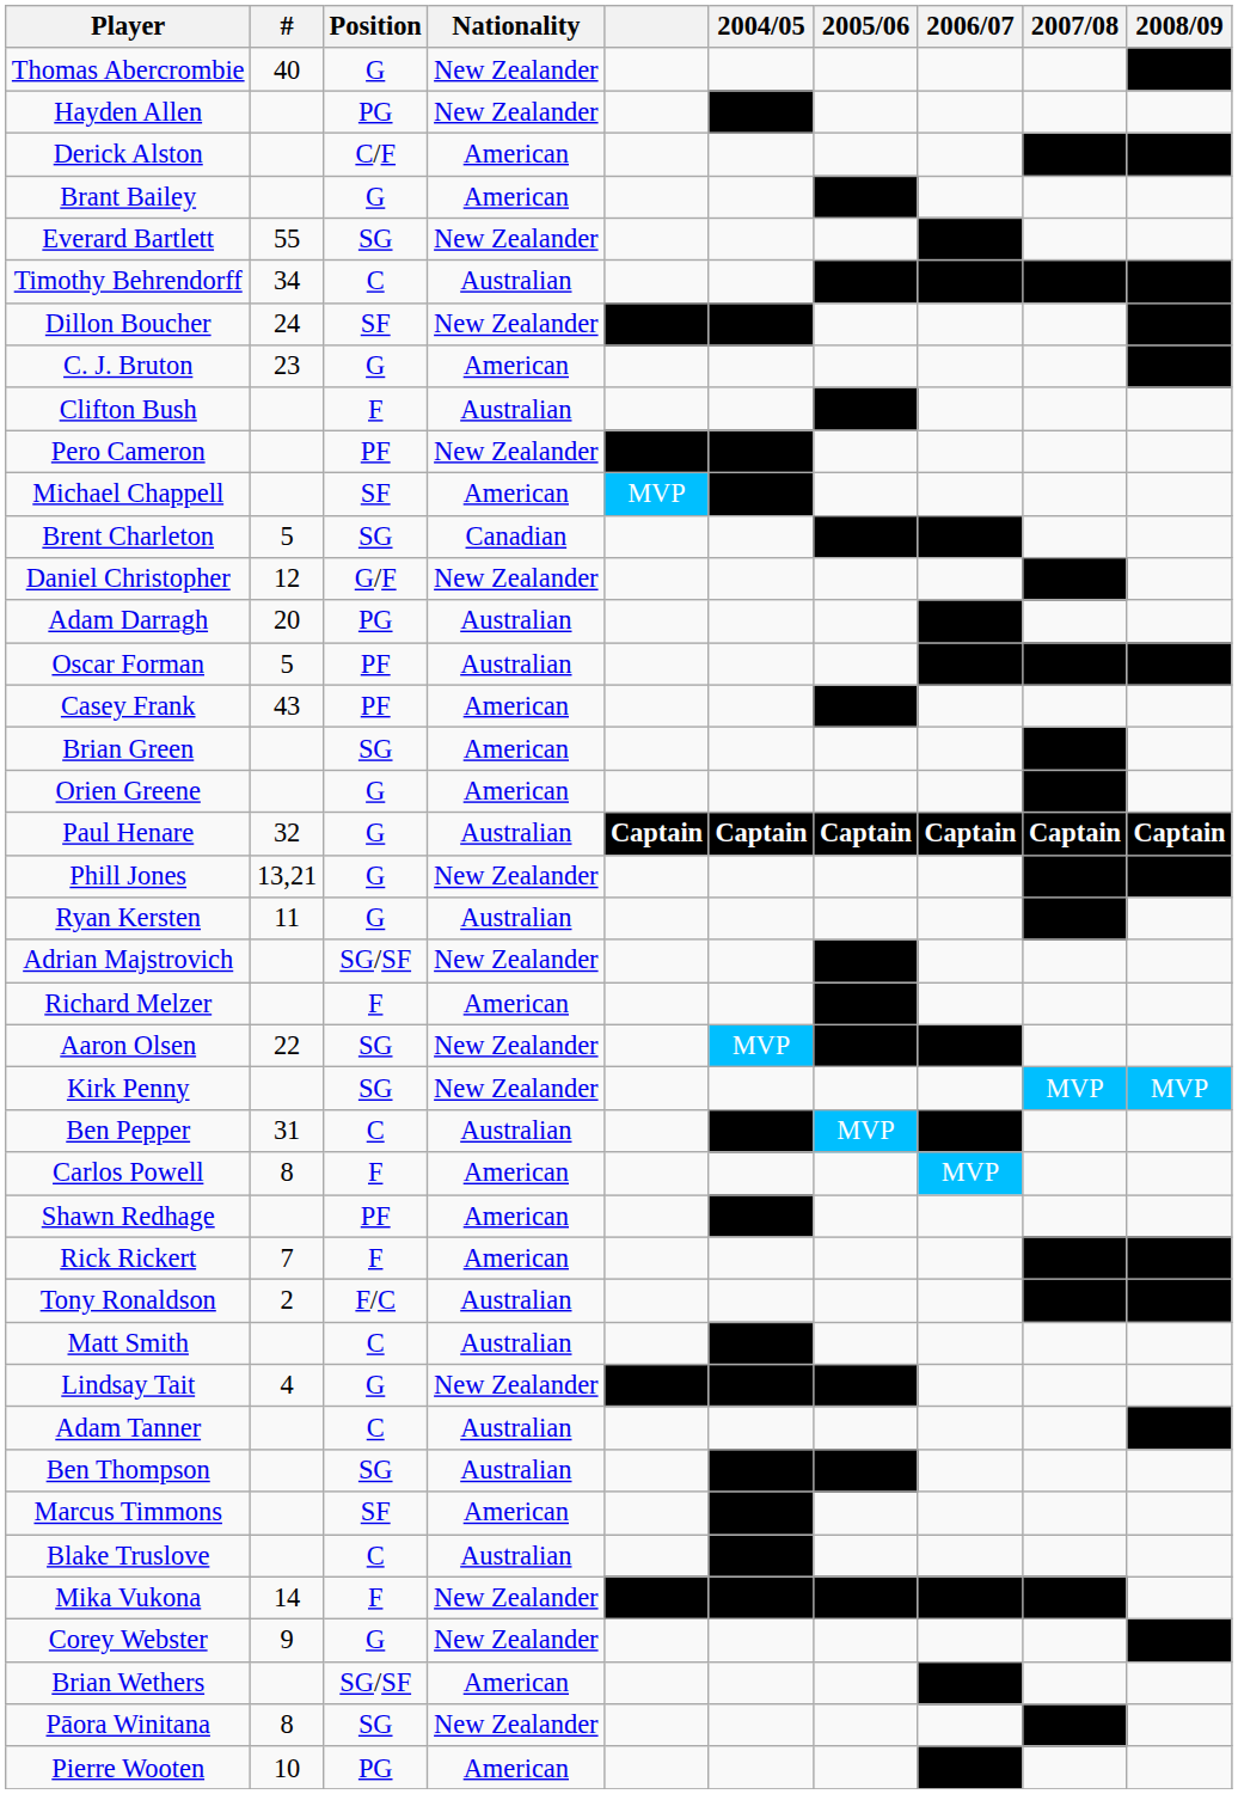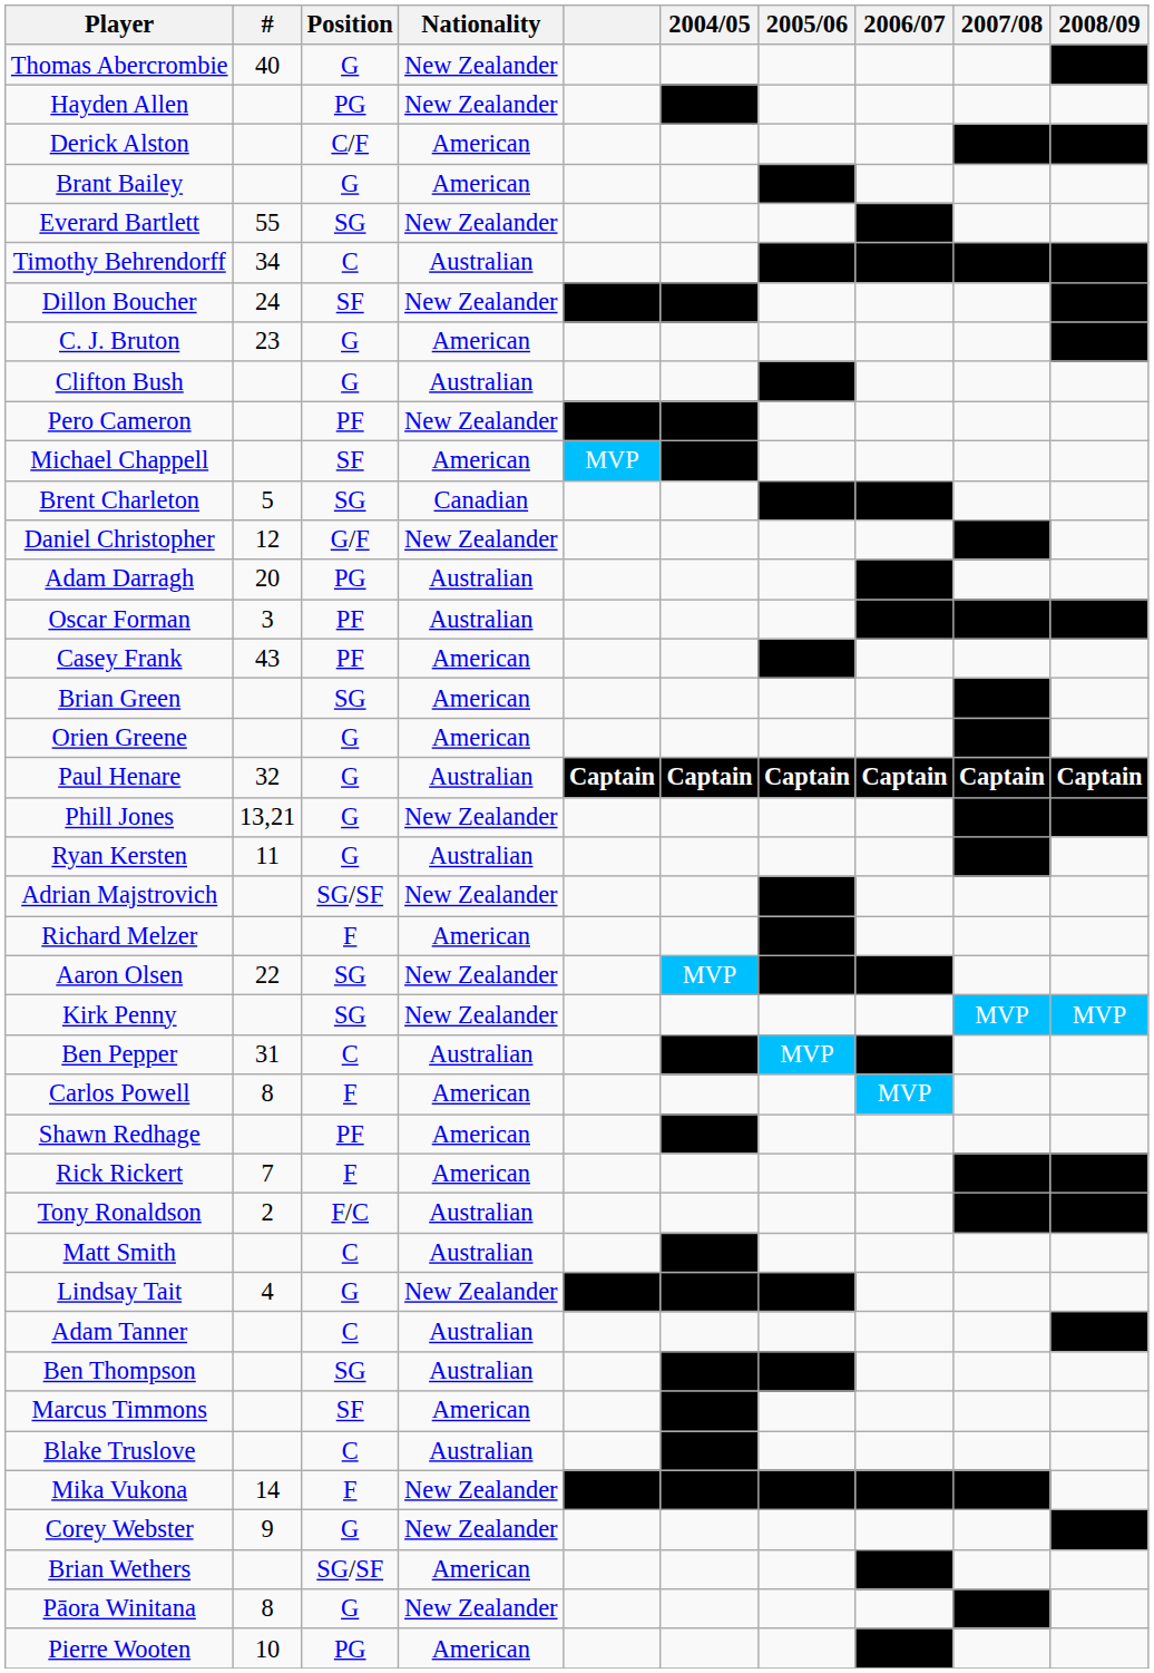 <table class="wikitable sortable" style="text-align: center;">
 <tr>
 <th>Player</th>
 <th>#</th>
 <th>Position</th>
 <th>Nationality</th>
 <th></th>
 <th>2004/05</th>
 <th>2005/06</th>
 <th>2006/07</th>
 <th>2007/08</th>
 <th>2008/09</th>
 </tr>
 <tr>
 <td data-sort-value="Abercrombie, Thomas"><a href='#'>Thomas Abercrombie</a></td>
 <td>40</td>
 <td><a href='#'>G</a></td>
 <td><a href='#'>New Zealander</a></td>
 <td></td>
 <td></td>
 <td></td>
 <td></td>
 <td></td>
 <td style="background: #000000; color: #000000">Player</td>
 </tr>
 <tr>
 <td data-sort-value="Allen, Hayden"><a href='#'>Hayden Allen</a></td>
 <td></td>
 <td><a href='#'>PG</a></td>
 <td><a href='#'>New Zealander</a></td>
 <td></td>
 <td style="background: #000000; color: #000000">Player</td>
 <td></td>
 <td></td>
 <td></td>
 <td></td>
 </tr>
 <tr>
 <td data-sort-value="Alston, Derrick"><a href='#'>Derick Alston</a></td>
 <td></td>
 <td><a href='#'>C</a>/<a href='#'>F</a></td>
 <td><a href='#'>American</a></td>
 <td></td>
 <td></td>
 <td></td>
 <td></td>
 <td style="background: #000000; color: #000000">Player</td>
 <td style="background: #000000; color: #000000">Player</td>
 </tr>
 <tr>
 <td data-sort-value="Bailey, Brant"><a href='#'>Brant Bailey</a></td>
 <td></td>
 <td><a href='#'>G</a></td>
 <td><a href='#'>American</a></td>
 <td></td>
 <td></td>
 <td style="background: #000000; color: #000000">Player</td>
 <td></td>
 <td></td>
 <td></td>
 </tr>
 <tr>
 <td data-sort-value="Bartlett, Everard"><a href='#'>Everard Bartlett</a></td>
 <td>55</td>
 <td><a href='#'>SG</a></td>
 <td><a href='#'>New Zealander</a></td>
 <td></td>
 <td></td>
 <td></td>
 <td style="background: #000000; color: #000000">Player</td>
 <td></td>
 <td></td>
 </tr>
 <tr>
 <td data-sort-value="Behrendorff, Tim"><a href='#'>Timothy Behrendorff</a></td>
 <td>34</td>
 <td><a href='#'>C</a></td>
 <td><a href='#'>Australian</a></td>
 <td></td>
 <td></td>
 <td style="background: #000000; color: #000000">Player</td>
 <td style="background: #000000; color: #000000">Player</td>
 <td style="background: #000000; color: #000000">Player</td>
 <td style="background: #000000; color: #000000">Player</td>
 </tr>
 <tr>
 <td data-sort-value="Boucher, Dillon"><a href='#'>Dillon Boucher</a></td>
 <td>24</td>
 <td><a href='#'>SF</a></td>
 <td><a href='#'>New Zealander</a></td>
 <td style="background: #000000; color: #000000">Player</td>
 <td style="background: #000000; color: #000000">Player</td>
 <td></td>
 <td></td>
 <td></td>
 <td style="background: #000000; color: #000000">Player</td>
 </tr>
 <tr>
 <td data-sort-value="Bruton, C. J."><a href='#'>C. J. Bruton</a></td>
 <td>23</td>
 <td><a href='#'>G</a></td>
 <td><a href='#'>American</a></td>
 <td></td>
 <td></td>
 <td></td>
 <td></td>
 <td></td>
 <td style="background: #000000; color: #000000">Player</td>
 </tr>
 <tr>
 <td data-sort-value="Bush, Clifton"><a href='#'>Clifton Bush</a></td>
 <td></td>
-<td><a href='#'>F</a></td>
+<td><a href='#'>G</a></td>
 <td><a href='#'>Australian</a></td>
 <td></td>
 <td></td>
 <td style="background: #000000; color: #000000">Player</td>
 <td></td>
 <td></td>
 <td></td>
 </tr>
 <tr>
 <td data-sort-value="Cameron, Pero"><a href='#'>Pero Cameron</a></td>
 <td></td>
 <td><a href='#'>PF</a></td>
 <td><a href='#'>New Zealander</a></td>
 <td style="background: #000000; color: #000000">Player</td>
 <td style="background: #000000; color: #000000">Player</td>
 <td></td>
 <td></td>
 <td></td>
 <td></td>
 </tr>
 <tr>
 <td data-sort-value="Chappell, Mike"><a href='#'>Michael Chappell</a></td>
 <td></td>
 <td><a href='#'>SF</a></td>
 <td><a href='#'>American</a></td>
 <td style="background: #00BFFF; color: white">MVP</td>
 <td style="background: #000000; color: #000000">Player</td>
 <td></td>
 <td></td>
 <td></td>
 <td></td>
 </tr>
 <tr>
 <td data-sort-value="Charleton, Brent"><a href='#'>Brent Charleton</a></td>
 <td>5</td>
 <td><a href='#'>SG</a></td>
 <td><a href='#'>Canadian</a></td>
 <td></td>
 <td></td>
 <td style="background: #000000; color: #000000">Player</td>
 <td style="background: #000000; color: #000000">Player</td>
 <td></td>
 <td></td>
 </tr>
 <tr>
 <td data-sort-value="Christopher, Daniel"><a href='#'>Daniel Christopher</a></td>
 <td>12</td>
 <td><a href='#'>G</a>/<a href='#'>F</a></td>
 <td><a href='#'>New Zealander</a></td>
 <td></td>
 <td></td>
 <td></td>
 <td></td>
 <td style="background: #000000; color: #000000">Player</td>
 <td></td>
 </tr>
 <tr>
 <td data-sort-value="Darragh, Adam"><a href='#'>Adam Darragh</a></td>
 <td>20</td>
 <td><a href='#'>PG</a></td>
 <td><a href='#'>Australian</a></td>
 <td></td>
 <td></td>
 <td></td>
 <td style="background: #000000; color: #000000">Player</td>
 <td></td>
 <td></td>
 </tr>
 <tr>
 <td data-sort-value="Forman, Oscar"><a href='#'>Oscar Forman</a></td>
-<td>5</td>
+<td>3</td>
 <td><a href='#'>PF</a></td>
 <td><a href='#'>Australian</a></td>
 <td></td>
 <td></td>
 <td></td>
 <td style="background: #000000; color: #000000">Player</td>
 <td style="background: #000000; color: #000000">Player</td>
 <td style="background: #000000; color: #000000">Player</td>
 </tr>
 <tr>
 <td data-sort-value="Frank, Casey"><a href='#'>Casey Frank</a></td>
 <td>43</td>
 <td><a href='#'>PF</a></td>
 <td><a href='#'>American</a></td>
 <td></td>
 <td></td>
 <td style="background: #000000; color: #000000">Player</td>
 <td></td>
 <td></td>
 <td></td>
 </tr>
 <tr>
 <td data-sort-value="Green, Brian"><a href='#'>Brian Green</a></td>
 <td></td>
 <td><a href='#'>SG</a></td>
 <td><a href='#'>American</a></td>
 <td></td>
 <td></td>
 <td></td>
 <td></td>
 <td style="background: #000000; color: #000000">Player</td>
 <td></td>
 </tr>
 <tr>
 <td data-sort-value="Greene, Orien"><a href='#'>Orien Greene</a></td>
 <td></td>
 <td><a href='#'>G</a></td>
 <td><a href='#'>American</a></td>
 <td></td>
 <td></td>
 <td></td>
 <td></td>
 <td style="background: #000000; color: #000000">Player</td>
 <td></td>
 </tr>
 <tr>
 <td data-sort-value="Henare, Paul"><a href='#'>Paul Henare</a></td>
 <td>32</td>
 <td><a href='#'>G</a></td>
 <td><a href='#'>Australian</a></td>
 <td style="background: #000000; color: white"><strong>Captain</strong></td>
 <td style="background: #000000; color: white"><strong>Captain</strong></td>
 <td style="background: #000000; color: white"><strong>Captain</strong></td>
 <td style="background: #000000; color: white"><strong>Captain</strong></td>
 <td style="background: #000000; color: white"><strong>Captain</strong></td>
 <td style="background: #000000; color: white"><strong>Captain</strong></td>
 </tr>
 <tr>
 <td data-sort-value="Jones, Phill"><a href='#'>Phill Jones</a></td>
 <td>13,21</td>
 <td><a href='#'>G</a></td>
 <td><a href='#'>New Zealander</a></td>
 <td></td>
 <td></td>
 <td></td>
 <td></td>
 <td style="background: #000000; color: #000000">Player</td>
 <td style="background: #000000; color: #000000">Player</td>
 </tr>
 <tr>
 <td data-sort-value="Kersten, Ryan"><a href='#'>Ryan Kersten</a></td>
 <td>11</td>
 <td><a href='#'>G</a></td>
 <td><a href='#'>Australian</a></td>
 <td></td>
 <td></td>
 <td></td>
 <td></td>
 <td style="background: #000000; color: #000000">Player</td>
 <td></td>
 </tr>
 <tr>
 <td data-sort-value="Majstrovich, Adrian"><a href='#'>Adrian Majstrovich</a></td>
 <td></td>
 <td><a href='#'>SG</a>/<a href='#'>SF</a></td>
 <td><a href='#'>New Zealander</a></td>
 <td></td>
 <td></td>
 <td style="background: #000000; color: #000000">Player</td>
 <td></td>
 <td></td>
 <td></td>
 </tr>
 <tr>
 <td data-sort-value="Melzer, Richard"><a href='#'>Richard Melzer</a></td>
 <td></td>
 <td><a href='#'>F</a></td>
 <td><a href='#'>American</a></td>
 <td></td>
 <td></td>
 <td style="background: #000000; color: #000000">Player</td>
 <td></td>
 <td></td>
 <td></td>
 </tr>
 <tr>
 <td data-sort-value="Olsen, Aaron"><a href='#'>Aaron Olsen</a></td>
 <td>22</td>
 <td><a href='#'>SG</a></td>
 <td><a href='#'>New Zealander</a></td>
 <td></td>
 <td style="background: #00BFFF; color: white">MVP</td>
 <td style="background: #000000; color: #000000">Player</td>
 <td style="background: #000000; color: #000000">Player</td>
 <td></td>
 <td></td>
 </tr>
 <tr>
 <td data-sort-value="Penny, Kirk"><a href='#'>Kirk Penny</a></td>
 <td></td>
 <td><a href='#'>SG</a></td>
 <td><a href='#'>New Zealander</a></td>
 <td></td>
 <td></td>
 <td></td>
 <td></td>
 <td style="background: #00BFFF; color: white">MVP</td>
 <td style="background: #00BFFF; color: white">MVP</td>
 </tr>
 <tr>
 <td data-sort-value="Pepper, Ben"><a href='#'>Ben Pepper</a></td>
 <td>31</td>
 <td><a href='#'>C</a></td>
 <td><a href='#'>Australian</a></td>
 <td></td>
 <td style="background: #000000; color: #000000">Player</td>
 <td style="background: #00BFFF; color: white">MVP</td>
 <td style="background: #000000; color: #000000">Player</td>
 <td></td>
 <td></td>
 </tr>
 <tr>
 <td data-sort-value="Powell, Carlos"><a href='#'>Carlos Powell</a></td>
 <td>8</td>
 <td><a href='#'>F</a></td>
 <td><a href='#'>American</a></td>
 <td></td>
 <td></td>
 <td></td>
 <td style="background: #00BFFF; color: white">MVP</td>
 <td></td>
 <td></td>
 </tr>
 <tr>
 <td data-sort-value="Redhage, Shawn"><a href='#'>Shawn Redhage</a></td>
 <td></td>
 <td><a href='#'>PF</a></td>
 <td><a href='#'>American</a></td>
 <td></td>
 <td style="background: #000000; color: #000000">Player</td>
 <td></td>
 <td></td>
 <td></td>
 <td></td>
 </tr>
 <tr>
 <td data-sort-value="Rickert, Rick"><a href='#'>Rick Rickert</a></td>
 <td>7</td>
 <td><a href='#'>F</a></td>
 <td><a href='#'>American</a></td>
 <td></td>
 <td></td>
 <td></td>
 <td></td>
 <td style="background: #000000; color: #000000">Player</td>
 <td style="background: #000000; color: #000000">Player</td>
 </tr>
 <tr>
 <td data-sort-value="Ronaldson, Tony"><a href='#'>Tony Ronaldson</a></td>
 <td>2</td>
 <td><a href='#'>F</a>/<a href='#'>C</a></td>
 <td><a href='#'>Australian</a></td>
 <td></td>
 <td></td>
 <td></td>
 <td></td>
 <td style="background: #000000; color: #000000">Player</td>
 <td style="background: #000000; color: #000000">Player</td>
 </tr>
 <tr>
 <td data-sort-value="Smith, Matt"><a href='#'>Matt Smith</a></td>
 <td></td>
 <td><a href='#'>C</a></td>
 <td><a href='#'>Australian</a></td>
 <td></td>
 <td style="background: #000000; color: #000000">Player</td>
 <td></td>
 <td></td>
 <td></td>
 <td></td>
 </tr>
 <tr>
 <td data-sort-value="Tait, Lindsay"><a href='#'>Lindsay Tait</a></td>
 <td>4</td>
 <td><a href='#'>G</a></td>
 <td><a href='#'>New Zealander</a></td>
 <td style="background: #000000; color: #000000">Player</td>
 <td style="background: #000000; color: #000000">Player</td>
 <td style="background: #000000; color: #000000">Player</td>
 <td></td>
 <td></td>
 <td></td>
 </tr>
 <tr>
 <td data-sort-value="Tanner, Adam"><a href='#'>Adam Tanner</a></td>
 <td></td>
 <td><a href='#'>C</a></td>
 <td><a href='#'>Australian</a></td>
 <td></td>
 <td></td>
 <td></td>
 <td></td>
 <td></td>
 <td style="background: #000000; color: #000000">Player</td>
 </tr>
 <tr>
 <td data-sort-value="Thompson, Ben"><a href='#'>Ben Thompson</a></td>
 <td></td>
 <td><a href='#'>SG</a></td>
 <td><a href='#'>Australian</a></td>
 <td></td>
 <td style="background: #000000; color: #000000">Player</td>
 <td style="background: #000000; color: #000000">Player</td>
 <td></td>
 <td></td>
 <td></td>
 </tr>
 <tr>
 <td data-sort-value="Timmons, Marcus"><a href='#'>Marcus Timmons</a></td>
 <td></td>
 <td><a href='#'>SF</a></td>
 <td><a href='#'>American</a></td>
 <td></td>
 <td style="background: #000000; color: #000000">Player</td>
 <td></td>
 <td></td>
 <td></td>
 <td></td>
 </tr>
 <tr>
 <td data-sort-value="Truslove, Blake"><a href='#'>Blake Truslove</a></td>
 <td></td>
 <td><a href='#'>C</a></td>
 <td><a href='#'>Australian</a></td>
 <td></td>
 <td style="background: #000000; color: #000000">Player</td>
 <td></td>
 <td></td>
 <td></td>
 <td></td>
 </tr>
 <tr>
 <td data-sort-value="Vukona, Mika"><a href='#'>Mika Vukona</a></td>
 <td>14</td>
 <td><a href='#'>F</a></td>
 <td><a href='#'>New Zealander</a></td>
 <td style="background: #000000; color: #000000">Player</td>
 <td style="background: #000000; color: #000000">Player</td>
 <td style="background: #000000; color: #000000">Player</td>
 <td style="background: #000000; color: #000000">Player</td>
 <td style="background: #000000; color: #000000">Player</td>
 <td></td>
 </tr>
 <tr>
 <td data-sort-value="Webster, Corey"><a href='#'>Corey Webster</a></td>
 <td>9</td>
 <td><a href='#'>G</a></td>
 <td><a href='#'>New Zealander</a></td>
 <td></td>
 <td></td>
 <td></td>
 <td></td>
 <td></td>
 <td style="background: #000000; color: #000000">Player</td>
 </tr>
 <tr>
 <td data-sort-value="Wethers, Brian"><a href='#'>Brian Wethers</a></td>
 <td></td>
 <td><a href='#'>SG</a>/<a href='#'>SF</a></td>
 <td><a href='#'>American</a></td>
 <td></td>
 <td></td>
 <td></td>
 <td style="background: #000000; color: #000000">Player</td>
 <td></td>
 <td></td>
 </tr>
 <tr>
 <td data-sort-value="Winitana, Pāora"><a href='#'>Pāora Winitana</a></td>
 <td>8</td>
-<td><a href='#'>SG</a></td>
+<td><a href='#'>G</a></td>
 <td><a href='#'>New Zealander</a></td>
 <td></td>
 <td></td>
 <td></td>
 <td></td>
 <td style="background: #000000; color: #000000">Player</td>
 <td></td>
 </tr>
 <tr>
 <td data-sort-value="Wooten, Pierre"><a href='#'>Pierre Wooten</a></td>
 <td>10</td>
 <td><a href='#'>PG</a></td>
 <td><a href='#'>American</a></td>
 <td></td>
 <td></td>
 <td></td>
 <td style="background: #000000; color: #000000">Player</td>
 <td></td>
 <td></td>
 </tr>
 <tr>
 </tr>
 </table>
